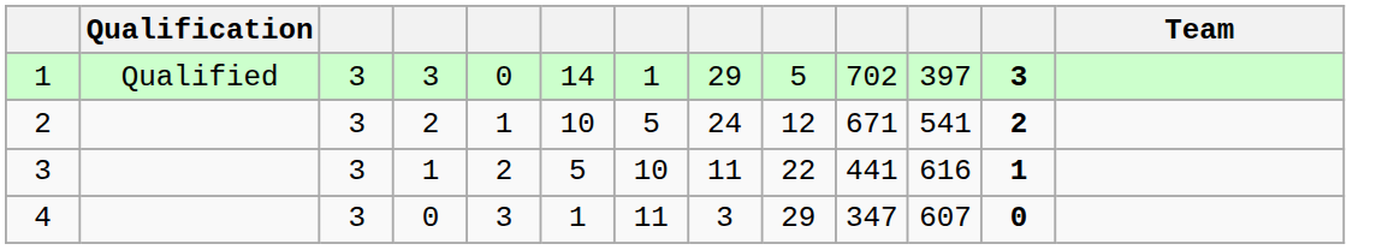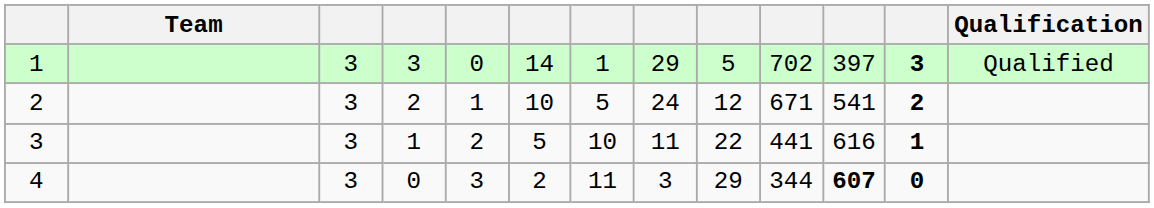 <table class="wikitable" style="text-align:center">
 <tr>
 <th width=5.5%></th>
-<th width=18%>Qualification</th>
+<th width=22%>Team</th>
 <th width=5.5%></th>
 <th width=5.5%></th>
 <th width=5.5%></th>
 <th width=5.5%></th>
 <th width=5.5%></th>
 <th width=5.5%></th>
 <th width=5.5%></th>
 <th width=5.5%></th>
 <th width=5.5%></th>
 <th width=5.5%></th>
-<th width=22%>Team</th>
+<th width=18%>Qualification</th>
 </tr>
 <tr bgcolor="#ccffcc">
 <td>1</td>
-<td>Qualified</td>
+<td align="left"></td>
 <td>3</td>
 <td>3</td>
 <td>0</td>
 <td>14</td>
 <td>1</td>
 <td>29</td>
 <td>5</td>
 <td>702</td>
 <td>397</td>
 <td><strong>3</strong></td>
-<td align="left"></td>
+<td>Qualified</td>
 </tr>
 <tr>
 <td>2</td>
-<td></td>
+<td align="left"></td>
 <td>3</td>
 <td>2</td>
 <td>1</td>
 <td>10</td>
 <td>5</td>
 <td>24</td>
 <td>12</td>
 <td>671</td>
 <td>541</td>
 <td><strong>2</strong></td>
-<td align="left"></td>
+<td></td>
 </tr>
 <tr>
 <td>3</td>
-<td></td>
+<td align="left"></td>
 <td>3</td>
 <td>1</td>
 <td>2</td>
 <td>5</td>
 <td>10</td>
 <td>11</td>
 <td>22</td>
 <td>441</td>
 <td>616</td>
 <td><strong>1</strong></td>
-<td align="left"></td>
+<td></td>
 </tr>
 <tr>
 <td>4</td>
-<td></td>
+<td align="left"></td>
 <td>3</td>
 <td>0</td>
 <td>3</td>
-<td>1</td>
+<td>2</td>
 <td>11</td>
 <td>3</td>
 <td>29</td>
-<td>347</td>
-<td>607</td>
+<td>344</td>
+<td><strong>607</strong></td>
 <td><strong>0</strong></td>
-<td align="left"></td>
+<td></td>
 </tr>
 </table>
